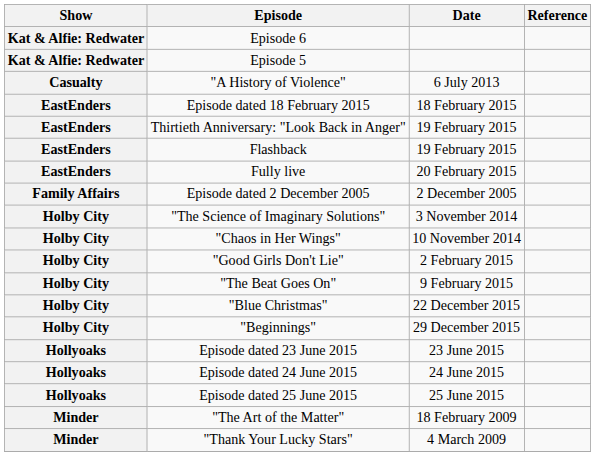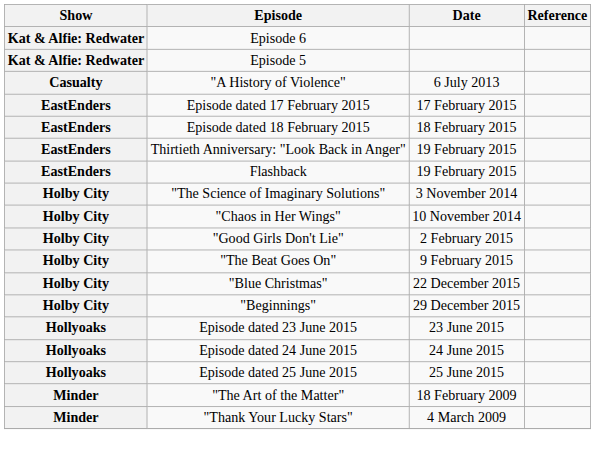 <table class="wikitable sortable" style="text-align:center;">
 <tr>
 <th scope="long col">Show</th>
 <th scope="col">Episode</th>
 <th scope="col">Date</th>
 <th scope="col">Reference</th>
 </tr>
 <tr>
 <th scope="row">Kat & Alfie: Redwater</th>
 <td>Episode 6</td>
 <td></td>
 <td></td>
 </tr>
 <tr>
 <th scope="row">Kat & Alfie: Redwater</th>
 <td>Episode 5</td>
 <td></td>
 <td></td>
 </tr>
 <tr>
 <th scope="row">Casualty</th>
 <td>"A History of Violence"</td>
 <td>6 July 2013</td>
 <td></td>
 </tr>
 <tr>
 <th scope="row">EastEnders</th>
+<td>Episode dated 17 February 2015</td>
+<td>17 February 2015</td>
+<td></td>
+</tr>
+<tr>
+<th scope="row">EastEnders</th>
 <td>Episode dated 18 February 2015</td>
 <td>18 February 2015</td>
 <td></td>
 </tr>
 <tr>
 <th scope="row">EastEnders</th>
 <td>Thirtieth Anniversary: "Look Back in Anger"</td>
 <td>19 February 2015</td>
 <td></td>
 </tr>
 <tr>
 <th scope="row">EastEnders</th>
 <td>Flashback</td>
 <td>19 February 2015</td>
-<td></td>
-</tr>
-<tr>
-<th scope="row">EastEnders</th>
-<td>Fully live</td>
-<td>20 February 2015</td>
-<td></td>
-</tr>
-<tr>
-<th scope="row">Family Affairs</th>
-<td>Episode dated 2 December 2005</td>
-<td>2 December 2005</td>
 <td></td>
 </tr>
 <tr>
 <th scope="row">Holby City</th>
 <td>"The Science of Imaginary Solutions"</td>
 <td>3 November 2014</td>
 <td></td>
 </tr>
 <tr>
 <th scope="row">Holby City</th>
 <td>"Chaos in Her Wings"</td>
 <td>10 November 2014</td>
 <td></td>
 </tr>
 <tr>
 <th scope="row">Holby City</th>
 <td>"Good Girls Don't Lie"</td>
 <td>2 February 2015</td>
 <td></td>
 </tr>
 <tr>
 <th scope="row">Holby City</th>
 <td>"The Beat Goes On"</td>
 <td>9 February 2015</td>
 <td></td>
 </tr>
 <tr>
 <th scope="row">Holby City</th>
 <td>"Blue Christmas"</td>
 <td>22 December 2015</td>
 <td></td>
 </tr>
 <tr>
 <th scope="row">Holby City</th>
 <td>"Beginnings"</td>
 <td>29 December 2015</td>
 <td></td>
 </tr>
 <tr>
 <th scope="row">Hollyoaks</th>
 <td>Episode dated 23 June 2015</td>
 <td>23 June 2015</td>
 <td></td>
 </tr>
 <tr>
 <th scope="row">Hollyoaks</th>
 <td>Episode dated 24 June 2015</td>
 <td>24 June 2015</td>
 <td></td>
 </tr>
 <tr>
 <th scope="row">Hollyoaks</th>
 <td>Episode dated 25 June 2015</td>
 <td>25 June 2015</td>
 <td></td>
 </tr>
 <tr>
 <th scope="row">Minder</th>
 <td>"The Art of the Matter"</td>
 <td>18 February 2009</td>
 <td></td>
 </tr>
 <tr>
 <th scope="row">Minder</th>
 <td>"Thank Your Lucky Stars"</td>
 <td>4 March 2009</td>
 <td></td>
 </tr>
 <tr>
 </tr>
 </table>
